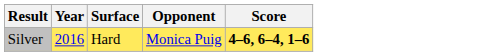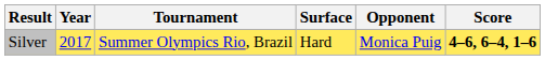 <table class="sortable wikitable">
 <tr>
 <th>Result</th>
 <th>Year</th>
+<th>Tournament</th>
 <th>Surface</th>
 <th>Opponent</th>
 <th class="unsortable">Score</th>
 </tr>
 <tr style="background:#FFEA5C;">
 <td style="background:#c0c0c0;">Silver</td>
-<td><a href='#'>2016</a></td>
+<td><a href='#'>2017</a></td>
+<td><a href='#'>Summer Olympics Rio</a>, Brazil</td>
 <td>Hard</td>
 <td> <a href='#'>Monica Puig</a></td>
 <td><strong>4–6, 6–4, 1–6</strong></td>
 </tr>
 </table>
